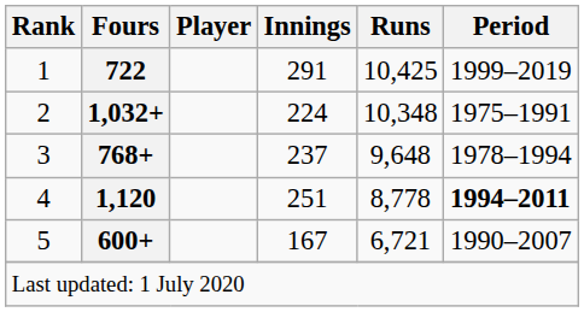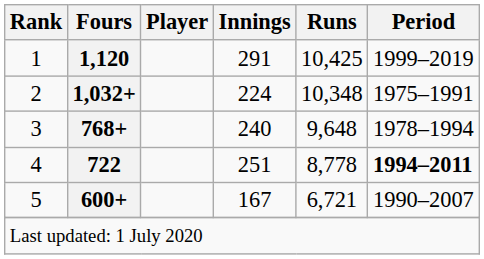 <table class="wikitable plainrowheaders sortable">
 <tr>
 <th scope=col>Rank</th>
 <th scope=col>Fours</th>
 <th scope=col>Player</th>
 <th scope=col>Innings</th>
 <th scope=col>Runs</th>
 <th scope=col>Period</th>
 </tr>
 <tr>
 <td align=center>1</td>
-<th scope=row style=text-align:center;>722</th>
+<th scope=row style=text-align:center;>1,120</th>
 <td></td>
 <td align=center>291</td>
 <td align=center>10,425</td>
 <td>1999–2019</td>
 </tr>
 <tr>
 <td align=center>2</td>
 <th scope=row style=text-align:center;>1,032+</th>
 <td></td>
 <td align=center>224</td>
 <td align=center>10,348</td>
 <td>1975–1991</td>
 </tr>
 <tr>
 <td align=center>3</td>
 <th scope=row style=text-align:center;>768+</th>
 <td></td>
-<td align=center>237</td>
+<td align=center>240</td>
 <td align=center>9,648</td>
 <td>1978–1994</td>
 </tr>
 <tr>
 <td align=center>4</td>
-<th scope=row style=text-align:center;>1,120</th>
+<th scope=row style=text-align:center;>722</th>
 <td></td>
 <td align=center>251</td>
 <td align=center>8,778</td>
 <td><strong>1994–2011</strong></td>
 </tr>
 <tr>
 <td align=center>5</td>
 <th scope=row style=text-align:center;>600+</th>
 <td></td>
 <td align=center>167</td>
 <td align=center>6,721</td>
 <td>1990–2007</td>
 </tr>
 <tr>
 </tr>
 <tr class=sortbottom>
 <td colspan=6><small>Last updated: 1 July 2020</small></td>
 </tr>
 </table>
